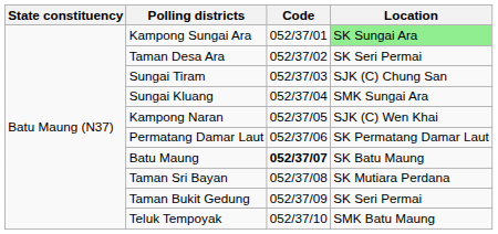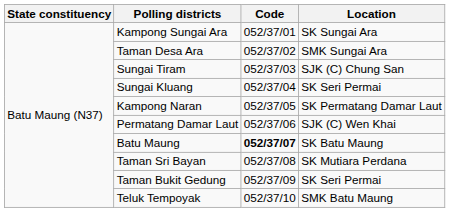 <table class="wikitable sortable mw-collapsible" style="white-space:nowrap;font-size:85%">
 <tr>
 <th>State constituency</th>
 <th>Polling districts</th>
 <th>Code</th>
 <th>Location</th>
 </tr>
 <tr>
 <td rowspan="10">Batu Maung (N37)</td>
 <td>Kampong Sungai Ara</td>
 <td>052/37/01</td>
-<td style="background: lightgreen;">SK Sungai Ara</td>
+<td>SK Sungai Ara</td>
 </tr>
 <tr>
 <td>Taman Desa Ara</td>
 <td>052/37/02</td>
-<td>SK Seri Permai</td>
+<td>SMK Sungai Ara</td>
 </tr>
 <tr>
 <td>Sungai Tiram</td>
 <td>052/37/03</td>
 <td>SJK (C) Chung San</td>
 </tr>
 <tr>
 <td>Sungai Kluang</td>
 <td>052/37/04</td>
-<td>SMK Sungai Ara</td>
+<td>SK Seri Permai</td>
 </tr>
 <tr>
 <td>Kampong Naran</td>
 <td>052/37/05</td>
-<td>SJK (C) Wen Khai</td>
+<td>SK Permatang Damar Laut</td>
 </tr>
 <tr>
 <td>Permatang Damar Laut</td>
 <td>052/37/06</td>
-<td>SK Permatang Damar Laut</td>
+<td>SJK (C) Wen Khai</td>
 </tr>
 <tr>
 <td>Batu Maung</td>
 <td><strong>052/37/07</strong></td>
 <td>SK Batu Maung</td>
 </tr>
 <tr>
 <td>Taman Sri Bayan</td>
 <td>052/37/08</td>
 <td>SK Mutiara Perdana</td>
 </tr>
 <tr>
 <td>Taman Bukit Gedung</td>
 <td>052/37/09</td>
 <td>SK Seri Permai</td>
 </tr>
 <tr>
 <td>Teluk Tempoyak</td>
 <td>052/37/10</td>
 <td>SMK Batu Maung</td>
 </tr>
 </table>
